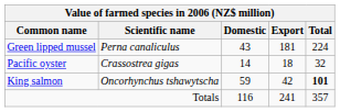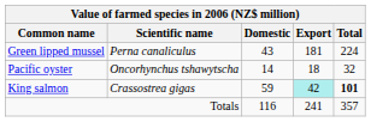 <table class="wikitable" border="1">
 <tr>
 <th colspan="5">Value of farmed species in 2006 (NZ$ million)</th>
 </tr>
 <tr>
 <th>Common name</th>
 <th>Scientific name</th>
 <th>Domestic</th>
 <th>Export</th>
 <th>Total</th>
 </tr>
 <tr>
 <td><a href='#'>Green lipped mussel</a></td>
 <td><em>Perna canaliculus</em></td>
 <td align="center">43</td>
 <td align="center">181</td>
 <td align="center">224</td>
 </tr>
 <tr>
 <td><a href='#'>Pacific oyster</a></td>
-<td><em>Crassostrea gigas</em></td>
+<td><em>Oncorhynchus tshawytscha</em></td>
 <td align="center">14</td>
 <td align="center">18</td>
 <td align="center">32</td>
 </tr>
 <tr>
 <td><a href='#'>King salmon</a></td>
-<td><em>Oncorhynchus tshawytscha</em></td>
+<td><em>Crassostrea gigas</em></td>
 <td align="center">59</td>
-<td align="center">42</td>
+<td align="center" style="background: paleturquoise;">42</td>
 <td align="center"><strong>101</strong></td>
 </tr>
 <tr>
 <td colspan=2 align= right>Totals</td>
 <td align="center">116</td>
 <td align="center">241</td>
 <td align="center">357</td>
 </tr>
 </table>
